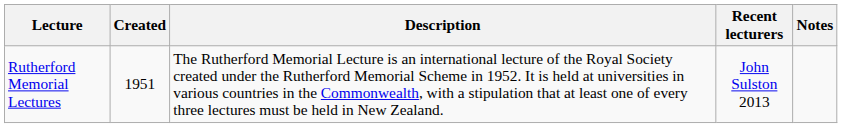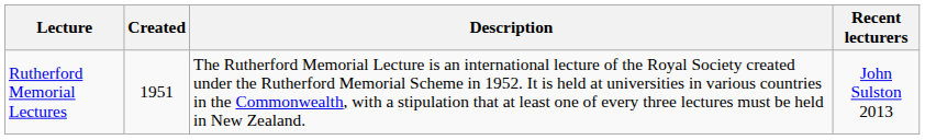 <table class="wikitable sortable">
 <tr>
 <th>Lecture</th>
 <th>Created</th>
 <th class="unsortable">Description</th>
 <th class="unsortable">Recent lecturers</th>
-<th class="unsortable">Notes</th>
 </tr>
 <tr>
 <td><a href='#'>Rutherford Memorial Lectures</a></td>
 <td align=center>1951</td>
 <td>The Rutherford Memorial Lecture is an international lecture of the Royal Society created under the Rutherford Memorial Scheme in 1952. It is held at universities in various countries in the <a href='#'>Commonwealth</a>, with a stipulation that at least one of every three lectures must be held in New Zealand.</td>
 <td align=center><a href='#'>John Sulston</a> <br> 2013</td>
-<td></td>
 </tr>
 </table>
